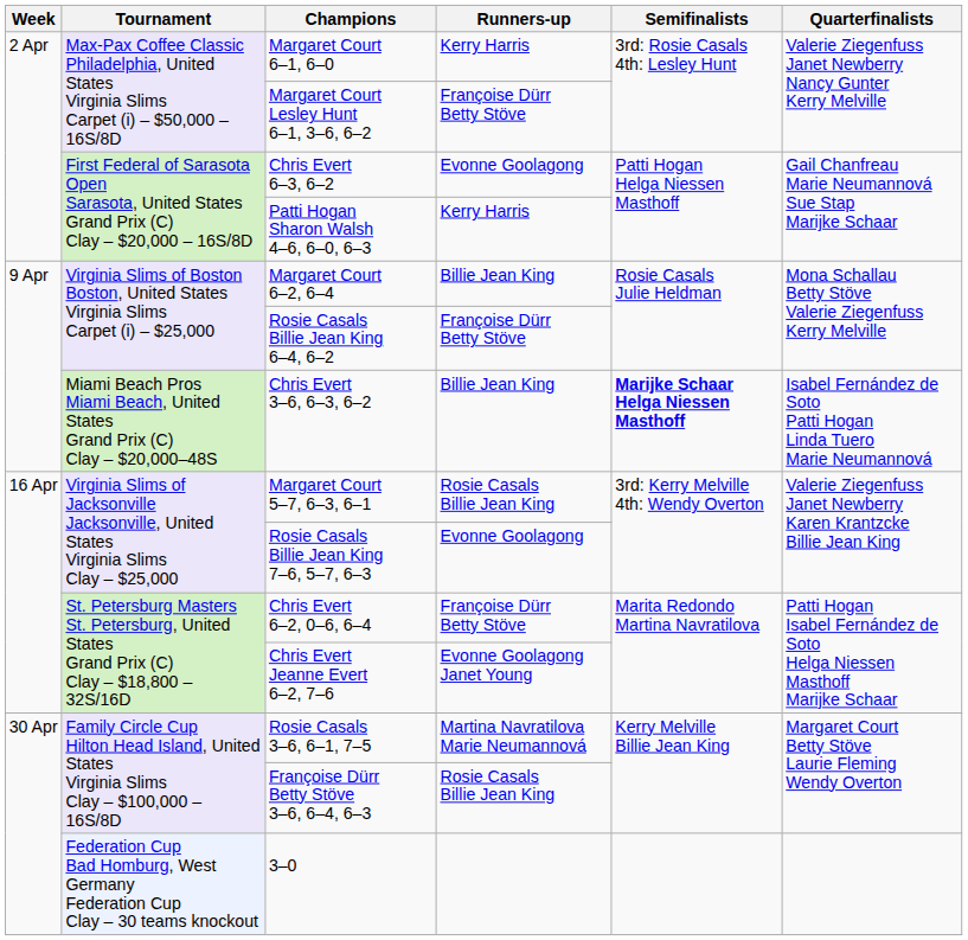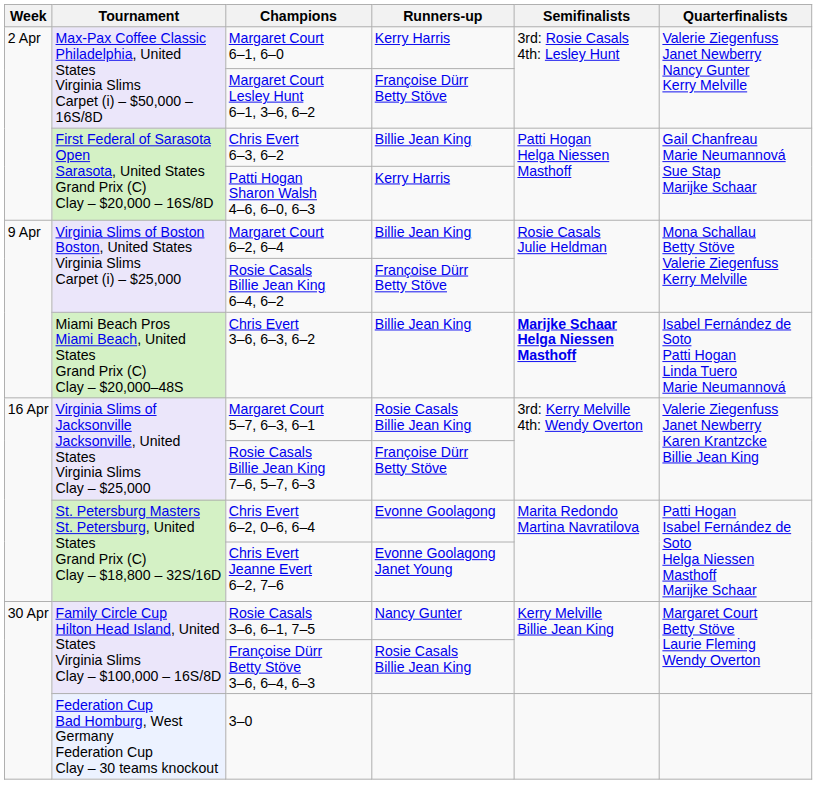 <table class=wikitable style=font-size:95%>
 <tr>
 <th style="width:48px;">Week</th>
 <th style="width:248px;">Tournament</th>
 <th style="width:200px;">Champions</th>
 <th style="width:200px;">Runners-up</th>
 <th style="width:190px;">Semifinalists</th>
 <th style="width:190px;">Quarterfinalists</th>
 </tr>
 <tr valign=top>
 <td rowspan=4>2 Apr</td>
 <td style="background:#ebe6fa;" rowspan=2><a href='#'>Max-Pax Coffee Classic</a><br><a href='#'>Philadelphia</a>, United States<br>Virginia Slims<br>Carpet (i) – $50,000 – 16S/8D</td>
 <td> <a href='#'>Margaret Court</a> <br>6–1, 6–0</td>
 <td> <a href='#'>Kerry Harris</a></td>
 <td rowspan=2>3rd:  <a href='#'>Rosie Casals</a> <br> 4th:  <a href='#'>Lesley Hunt</a></td>
 <td rowspan=2> <a href='#'>Valerie Ziegenfuss</a> <br> <a href='#'>Janet Newberry</a> <br> <a href='#'>Nancy Gunter</a> <br> <a href='#'>Kerry Melville</a></td>
 </tr>
 <tr valign=top>
 <td> <a href='#'>Margaret Court</a><br> <a href='#'>Lesley Hunt</a><br>6–1, 3–6, 6–2</td>
 <td> <a href='#'>Françoise Dürr</a><br> <a href='#'>Betty Stöve</a></td>
 </tr>
 <tr valign=top>
 <td style="background:#D4F1C5;" rowspan="2"><a href='#'>First Federal of Sarasota Open</a> <br> <a href='#'>Sarasota</a>, United States <br>Grand Prix (C)<br> Clay – $20,000 – 16S/8D</td>
 <td> <a href='#'>Chris Evert</a> <br> 6–3, 6–2</td>
-<td> <a href='#'>Evonne Goolagong</a></td>
+<td> <a href='#'>Billie Jean King</a></td>
 <td rowspan=2> <a href='#'>Patti Hogan</a> <br>  <a href='#'>Helga Niessen Masthoff</a></td>
 <td rowspan=2> <a href='#'>Gail Chanfreau</a> <br>  <a href='#'>Marie Neumannová</a> <br>  <a href='#'>Sue Stap</a> <br>  <a href='#'>Marijke Schaar</a></td>
 </tr>
 <tr valign=top>
 <td> <a href='#'>Patti Hogan</a> <br>  <a href='#'>Sharon Walsh</a> <br> 4–6, 6–0, 6–3</td>
 <td> <a href='#'>Kerry Harris</a></td>
 </tr>
 <tr valign=top>
 <td rowspan=3>9 Apr</td>
 <td style="background:#ebe6fa;" rowspan=2><a href='#'>Virginia Slims of Boston</a><br><a href='#'>Boston</a>, United States<br>Virginia Slims<br>Carpet (i) – $25,000</td>
 <td> <a href='#'>Margaret Court</a> <br>6–2, 6–4</td>
 <td> <a href='#'>Billie Jean King</a></td>
 <td rowspan=2> <a href='#'>Rosie Casals</a>  <br>  <a href='#'>Julie Heldman</a></td>
 <td rowspan=2> <a href='#'>Mona Schallau</a> <br>  <a href='#'>Betty Stöve</a> <br>  <a href='#'>Valerie Ziegenfuss</a> <br>  <a href='#'>Kerry Melville</a></td>
 </tr>
 <tr valign=top>
 <td> <a href='#'>Rosie Casals</a><br> <a href='#'>Billie Jean King</a><br>6–4, 6–2</td>
 <td> <a href='#'>Françoise Dürr</a><br> <a href='#'>Betty Stöve</a></td>
 </tr>
 <tr valign=top>
 <td style="background:#D4F1C5;">Miami Beach Pros <br> <a href='#'>Miami Beach</a>, United States <br>Grand Prix (C) <br>Clay – $20,000–48S</td>
 <td> <a href='#'>Chris Evert</a> <br> 3–6, 6–3, 6–2</td>
 <td> <a href='#'>Billie Jean King</a></td>
 <td><strong> <a href='#'>Marijke Schaar</a> <br>  <a href='#'>Helga Niessen Masthoff</a></strong></td>
 <td> <a href='#'>Isabel Fernández de Soto</a> <br>  <a href='#'>Patti Hogan</a> <br>  <a href='#'>Linda Tuero</a> <br>  <a href='#'>Marie Neumannová</a></td>
 </tr>
 <tr valign=top>
 <td rowspan=4>16 Apr</td>
 <td style="background:#ebe6fa;" rowspan=2><a href='#'>Virginia Slims of Jacksonville</a><br><a href='#'>Jacksonville</a>, United States<br>Virginia Slims<br>Clay – $25,000</td>
 <td> <a href='#'>Margaret Court</a> <br>5–7, 6–3, 6–1</td>
 <td> <a href='#'>Rosie Casals</a><br> <a href='#'>Billie Jean King</a></td>
 <td rowspan="2">3rd:  <a href='#'>Kerry Melville</a> <br> 4th:  <a href='#'>Wendy Overton</a></td>
 <td rowspan="2"> <a href='#'>Valerie Ziegenfuss</a> <br> <a href='#'>Janet Newberry</a> <br> <a href='#'>Karen Krantzcke</a> <br> <a href='#'>Billie Jean King</a></td>
 </tr>
 <tr valign=top>
 <td> <a href='#'>Rosie Casals</a><br> <a href='#'>Billie Jean King</a><br>7–6, 5–7, 6–3</td>
-<td> <a href='#'>Evonne Goolagong</a></td>
+<td> <a href='#'>Françoise Dürr</a><br> <a href='#'>Betty Stöve</a></td>
 </tr>
 <tr valign=top>
 <td style="background:#D4F1C5;" rowspan="2"><a href='#'>St. Petersburg Masters</a> <br> <a href='#'>St. Petersburg</a>, United States <br>Grand Prix (C) <br>Clay – $18,800 – 32S/16D</td>
 <td> <a href='#'>Chris Evert</a> <br> 6–2, 0–6, 6–4</td>
-<td> <a href='#'>Françoise Dürr</a><br> <a href='#'>Betty Stöve</a></td>
+<td> <a href='#'>Evonne Goolagong</a></td>
 <td rowspan="2"> <a href='#'>Marita Redondo</a> <br>  <a href='#'>Martina Navratilova</a></td>
 <td rowspan="2"> <a href='#'>Patti Hogan</a> <br>  <a href='#'>Isabel Fernández de Soto</a> <br>  <a href='#'>Helga Niessen Masthoff</a> <br>  <a href='#'>Marijke Schaar</a></td>
 </tr>
 <tr valign=top>
 <td> <a href='#'>Chris Evert</a> <br>  <a href='#'>Jeanne Evert</a> <br> 6–2, 7–6</td>
 <td> <a href='#'>Evonne Goolagong</a> <br>  <a href='#'>Janet Young</a></td>
 </tr>
 <tr valign=top>
 <td rowspan=3>30 Apr</td>
 <td style="background:#ebe6fa;" rowspan=2><a href='#'>Family Circle Cup</a><br><a href='#'>Hilton Head Island</a>, United States<br>Virginia Slims<br>Clay – $100,000 – 16S/8D</td>
 <td> <a href='#'>Rosie Casals</a> <br>3–6, 6–1, 7–5</td>
-<td> <a href='#'>Martina Navratilova</a> <br>  <a href='#'>Marie Neumannová</a></td>
+<td> <a href='#'>Nancy Gunter</a></td>
 <td rowspan=2> <a href='#'>Kerry Melville</a>  <br>  <a href='#'>Billie Jean King</a></td>
 <td rowspan=2> <a href='#'>Margaret Court</a> <br>  <a href='#'>Betty Stöve</a> <br>  <a href='#'>Laurie Fleming</a> <br>  <a href='#'>Wendy Overton</a></td>
 </tr>
 <tr valign=top>
 <td> <a href='#'>Françoise Dürr</a><br> <a href='#'>Betty Stöve</a><br>3–6, 6–4, 6–3</td>
 <td> <a href='#'>Rosie Casals</a><br> <a href='#'>Billie Jean King</a></td>
 </tr>
 <tr valign=top>
 <td bgcolor=#ECF2FF><a href='#'>Federation Cup</a><br><a href='#'>Bad Homburg</a>, West Germany<br>Federation Cup<br>Clay – 30 teams knockout</td>
 <td><br>3–0</td>
 <td></td>
 <td><br></td>
 <td><br><br><br></td>
 </tr>
 </table>
